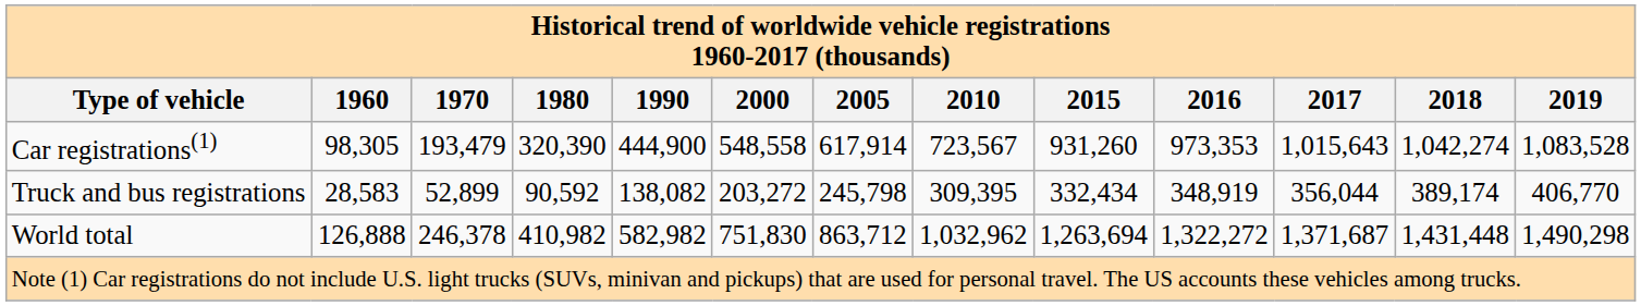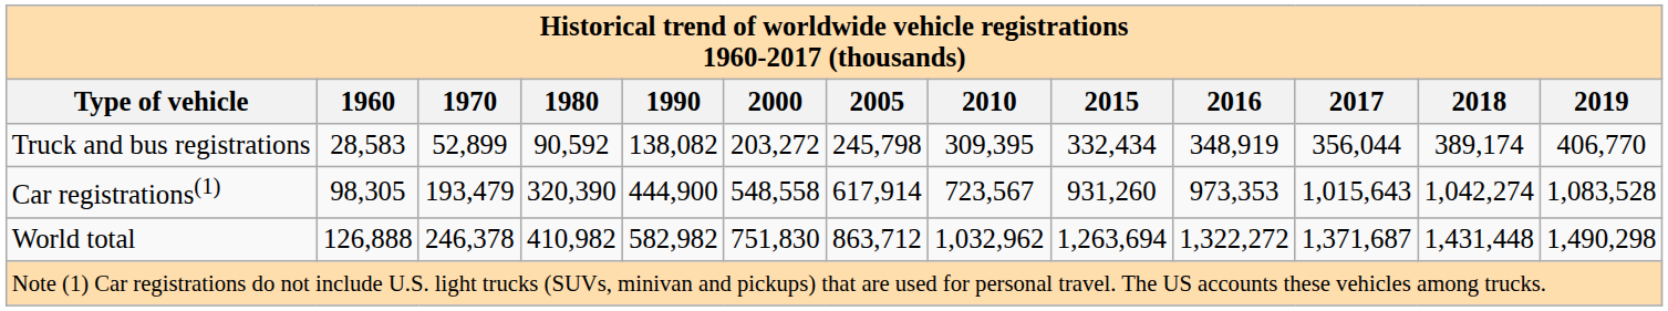 <table class="wikitable" style="margin: 1em auto 1em auto">
 <tr>
 <th colspan="13" align=center style="background-color: #ffdead;">Historical trend of worldwide vehicle registrations<br>1960-2017 (thousands)</th>
 </tr>
 <tr>
 <th bgcolor="#ffdead">Type of vehicle</th>
 <th bgcolor="#ffdead">1960</th>
 <th bgcolor="#ffdead">1970</th>
 <th bgcolor="#ffdead">1980</th>
 <th bgcolor="#ffdead">1990</th>
 <th bgcolor="#ffdead">2000</th>
 <th bgcolor="#ffdead">2005</th>
 <th bgcolor="#ffdead">2010</th>
 <th bgcolor="#ffdead">2015</th>
 <th bgcolor="#ffdead">2016</th>
 <th bgcolor="#ffdead">2017</th>
 <th bgcolor="#ffdead">2018</th>
 <th bgcolor="#ffdead">2019</th>
 </tr>
 <tr align=center>
+<td align=left>Truck and bus registrations</td>
+<td>28,583</td>
+<td>52,899</td>
+<td>90,592</td>
+<td>138,082</td>
+<td>203,272</td>
+<td>245,798</td>
+<td>309,395</td>
+<td>332,434</td>
+<td>348,919</td>
+<td>356,044</td>
+<td>389,174</td>
+<td>406,770</td>
+</tr>
+<tr align=center>
 <td align=left>Car registrations<sup>(1)</sup></td>
 <td>98,305</td>
 <td>193,479</td>
 <td>320,390</td>
 <td>444,900</td>
 <td>548,558</td>
 <td>617,914</td>
 <td>723,567</td>
 <td>931,260</td>
 <td>973,353</td>
 <td>1,015,643</td>
 <td>1,042,274</td>
 <td>1,083,528</td>
-</tr>
-<tr align=center>
-<td align=left>Truck and bus registrations</td>
-<td>28,583</td>
-<td>52,899</td>
-<td>90,592</td>
-<td>138,082</td>
-<td>203,272</td>
-<td>245,798</td>
-<td>309,395</td>
-<td>332,434</td>
-<td>348,919</td>
-<td>356,044</td>
-<td>389,174</td>
-<td>406,770</td>
 </tr>
 <tr align=center>
 <td align=left>World total</td>
 <td>126,888</td>
 <td>246,378</td>
 <td>410,982</td>
 <td>582,982</td>
 <td>751,830</td>
 <td>863,712</td>
 <td>1,032,962</td>
 <td>1,263,694</td>
 <td>1,322,272</td>
 <td>1,371,687</td>
 <td>1,431,448</td>
 <td>1,490,298</td>
 </tr>
 <tr>
 <td colspan="13" style="background-color: #ffdead;"><small>Note (1) Car registrations do not include U.S. light trucks (SUVs, minivan and pickups) that are used for personal travel. The US accounts these vehicles among trucks.</small></td>
 </tr>
 </table>
